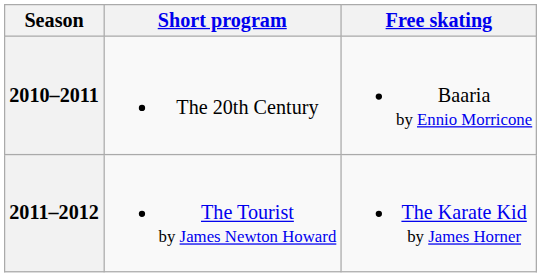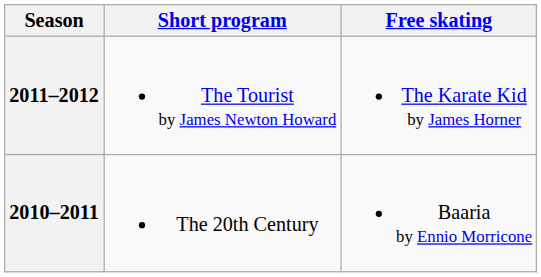 <table class="wikitable" style="text-align:center">
 <tr>
 <th>Season</th>
 <th><a href='#'>Short program</a></th>
 <th><a href='#'>Free skating</a></th>
 </tr>
 <tr>
+<th>2011–2012 <br> </th>
+<td><br><ul><li><a href='#'>The Tourist</a> <br><small> by <a href='#'>James Newton Howard</a> </small></li></ul></td>
+<td><br><ul><li><a href='#'>The Karate Kid</a> <br><small> by <a href='#'>James Horner</a> </small></li></ul></td>
+</tr>
+<tr>
 <th>2010–2011 <br> </th>
 <td><br><ul><li>The 20th Century</li></ul></td>
 <td><br><ul><li>Baaria <br><small> by <a href='#'>Ennio Morricone</a> </small></li></ul></td>
 </tr>
-<tr>
-<th>2011–2012 <br> </th>
-<td><br><ul><li><a href='#'>The Tourist</a> <br><small> by <a href='#'>James Newton Howard</a> </small></li></ul></td>
-<td><br><ul><li><a href='#'>The Karate Kid</a> <br><small> by <a href='#'>James Horner</a> </small></li></ul></td>
-</tr>
 </table>
